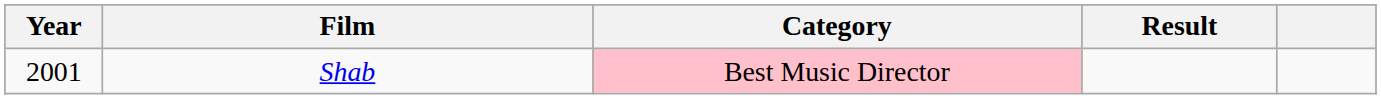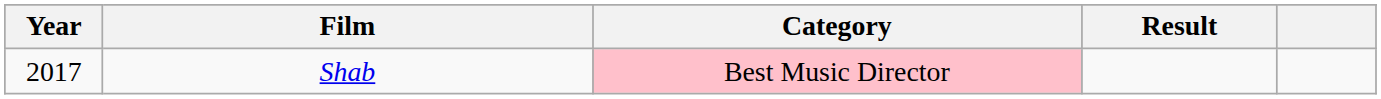 <table class="wikitable sortable">
 <tr>
 <th style="width:5%;">Year</th>
 <th style="width:25%;">Film</th>
 <th style="width:25%;">Category</th>
 <th style="width:10%;">Result</th>
 <th style="width:5%;"></th>
 </tr>
 <tr>
-<td style="text-align:center;">2001</td>
+<td style="text-align:center;">2017</td>
 <td style="text-align:center;"><em><a href='#'>Shab</a></em></td>
 <td style="background: pink; text-align:center;">Best Music Director</td>
 <td></td>
 <td></td>
 </tr>
 </table>
